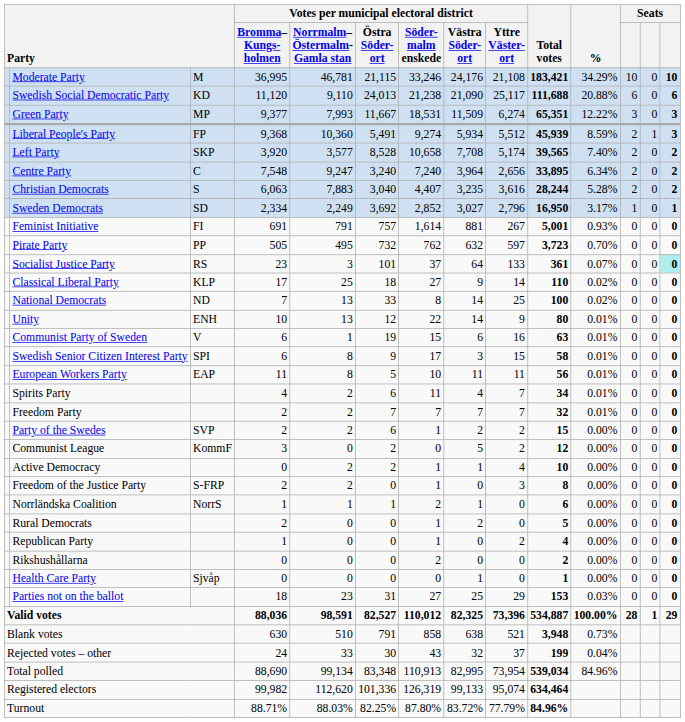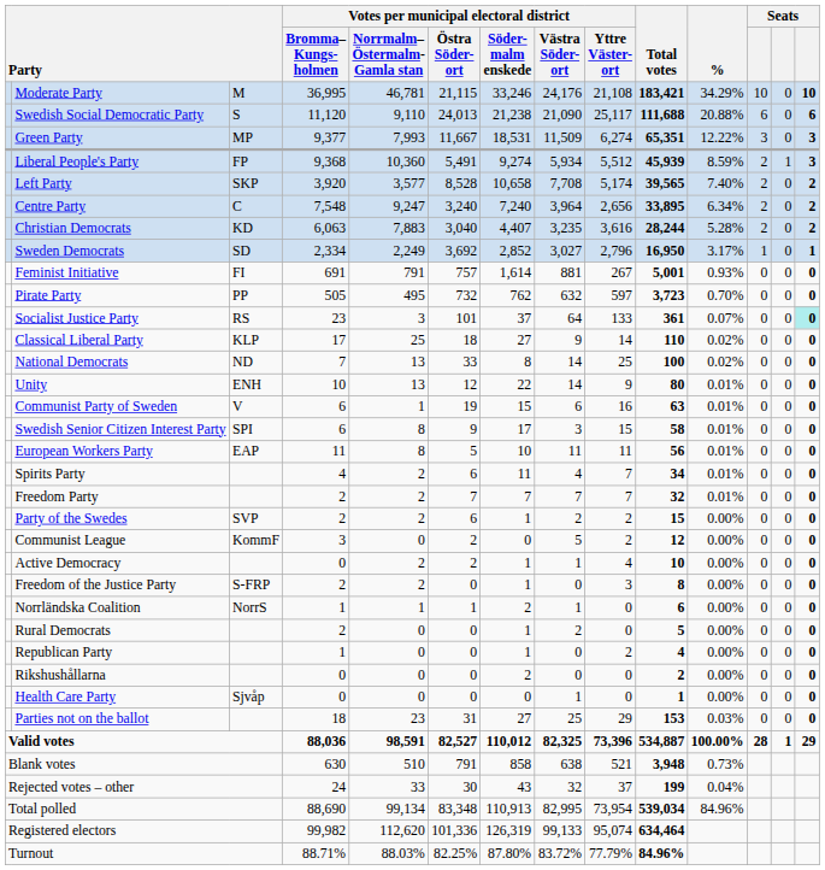 <table class="wikitable" border="1" style="text-align:right;">
 <tr>
 <th style="text-align:left;" valign=bottom rowspan=2 colspan=3>Party</th>
 <th colspan=6>Votes per municipal electoral district</th>
 <th align=center valign=bottom rowspan=2 width="50">Total votes</th>
 <th align=center valign=bottom rowspan=2 width="50">%</th>
 <th colspan=3>Seats</th>
 </tr>
 <tr>
 <th align=center valign=bottom width="50"><a href='#'>Bromma</a>–<a href='#'>Kungs- holmen</a></th>
 <th align=center valign=bottom width="50"><a href='#'>Norrmalm</a>–<a href='#'>Östermalm</a>- <a href='#'>Gamla stan</a></th>
 <th align=center valign=bottom width="50">Östra <a href='#'>Söder- ort</a></th>
 <th align=center valign=bottom width="50"><a href='#'>Söder- malm</a> enskede</th>
 <th align=center valign=bottom width="50">Västra <a href='#'>Söder- ort</a></th>
 <th align=center valign=bottom width="50">Yttre <a href='#'>Väster- ort</a></th>
 <th align=center valign=bottom width="20"><small></small></th>
 <th align=center valign=bottom width="20"><small><a href='#'></a></small></th>
 <th align=center valign=bottom width="20"><small></small></th>
 </tr>
 <tr style="background:#CEE0F2;">
 <td></td>
 <td align=left><a href='#'>Moderate Party</a></td>
 <td align=left>M</td>
 <td>36,995</td>
 <td>46,781</td>
 <td>21,115</td>
 <td>33,246</td>
 <td>24,176</td>
 <td>21,108</td>
 <td><strong>183,421</strong></td>
 <td>34.29%</td>
 <td>10</td>
 <td>0</td>
 <td><strong>10</strong></td>
 </tr>
 <tr style="background:#CEE0F2;">
 <td></td>
 <td align=left style="white-space: nowrap;"><a href='#'>Swedish Social Democratic Party</a></td>
-<td align=left>KD</td>
+<td align=left>S</td>
 <td>11,120</td>
 <td>9,110</td>
 <td>24,013</td>
 <td>21,238</td>
 <td>21,090</td>
 <td>25,117</td>
 <td><strong>111,688</strong></td>
 <td>20.88%</td>
 <td>6</td>
 <td>0</td>
 <td><strong>6</strong></td>
 </tr>
 <tr style="background:#CEE0F2;">
 <td></td>
 <td align=left><a href='#'>Green Party</a></td>
 <td align=left>MP</td>
 <td>9,377</td>
 <td>7,993</td>
 <td>11,667</td>
 <td>18,531</td>
 <td>11,509</td>
 <td>6,274</td>
 <td><strong>65,351</strong></td>
 <td>12.22%</td>
 <td>3</td>
 <td>0</td>
 <td><strong>3</strong></td>
 </tr>
 <tr style="background:#CEE0F2; border-top:3px solid darkgray;">
 <td></td>
 <td align=left><a href='#'>Liberal People's Party</a></td>
 <td align=left>FP</td>
 <td>9,368</td>
 <td>10,360</td>
 <td>5,491</td>
 <td>9,274</td>
 <td>5,934</td>
 <td>5,512</td>
 <td><strong>45,939</strong></td>
 <td>8.59%</td>
 <td>2</td>
 <td>1</td>
 <td><strong>3</strong></td>
 </tr>
 <tr style="background:#CEE0F2;">
 <td></td>
 <td align=left><a href='#'>Left Party</a></td>
 <td align=left>SKP</td>
 <td>3,920</td>
 <td>3,577</td>
 <td>8,528</td>
 <td>10,658</td>
 <td>7,708</td>
 <td>5,174</td>
 <td><strong>39,565</strong></td>
 <td>7.40%</td>
 <td>2</td>
 <td>0</td>
 <td><strong>2</strong></td>
 </tr>
 <tr style="background:#CEE0F2;">
 <td></td>
 <td align=left><a href='#'>Centre Party</a></td>
 <td align=left>C</td>
 <td>7,548</td>
 <td>9,247</td>
 <td>3,240</td>
 <td>7,240</td>
 <td>3,964</td>
 <td>2,656</td>
 <td><strong>33,895</strong></td>
 <td>6.34%</td>
 <td>2</td>
 <td>0</td>
 <td><strong>2</strong></td>
 </tr>
 <tr style="background:#CEE0F2;">
 <td></td>
 <td align=left><a href='#'>Christian Democrats</a></td>
-<td align=left>S</td>
+<td align=left>KD</td>
 <td>6,063</td>
 <td>7,883</td>
 <td>3,040</td>
 <td>4,407</td>
 <td>3,235</td>
 <td>3,616</td>
 <td><strong>28,244</strong></td>
 <td>5.28%</td>
 <td>2</td>
 <td>0</td>
 <td><strong>2</strong></td>
 </tr>
 <tr style="background:#CEE0F2;">
 <td></td>
 <td align=left><a href='#'>Sweden Democrats</a></td>
 <td align=left>SD</td>
 <td>2,334</td>
 <td>2,249</td>
 <td>3,692</td>
 <td>2,852</td>
 <td>3,027</td>
 <td>2,796</td>
 <td><strong>16,950</strong></td>
 <td>3.17%</td>
 <td>1</td>
 <td>0</td>
 <td><strong>1</strong></td>
 </tr>
 <tr>
 <td></td>
 <td align=left><a href='#'>Feminist Initiative</a></td>
 <td align=left>FI</td>
 <td>691</td>
 <td>791</td>
 <td>757</td>
 <td>1,614</td>
 <td>881</td>
 <td>267</td>
 <td><strong>5,001</strong></td>
 <td>0.93%</td>
 <td>0</td>
 <td>0</td>
 <td><strong>0</strong></td>
 </tr>
 <tr>
 <td></td>
 <td align=left><a href='#'>Pirate Party</a></td>
 <td align=left>PP</td>
 <td>505</td>
 <td>495</td>
 <td>732</td>
 <td>762</td>
 <td>632</td>
 <td>597</td>
 <td><strong>3,723</strong></td>
 <td>0.70%</td>
 <td>0</td>
 <td>0</td>
 <td><strong>0</strong></td>
 </tr>
 <tr>
 <td></td>
 <td align=left><a href='#'>Socialist Justice Party</a></td>
 <td align=left>RS</td>
 <td>23</td>
 <td>3</td>
 <td>101</td>
 <td>37</td>
 <td>64</td>
 <td>133</td>
 <td><strong>361</strong></td>
 <td>0.07%</td>
 <td>0</td>
 <td>0</td>
 <td style="background: paleturquoise;"><strong>0</strong></td>
 </tr>
 <tr>
 <td></td>
 <td align=left><a href='#'>Classical Liberal Party</a></td>
 <td align=left>KLP</td>
 <td>17</td>
 <td>25</td>
 <td>18</td>
 <td>27</td>
 <td>9</td>
 <td>14</td>
 <td><strong>110</strong></td>
 <td>0.02%</td>
 <td>0</td>
 <td>0</td>
 <td><strong>0</strong></td>
 </tr>
 <tr>
 <td></td>
 <td align=left><a href='#'>National Democrats</a></td>
 <td align=left>ND</td>
 <td>7</td>
 <td>13</td>
 <td>33</td>
 <td>8</td>
 <td>14</td>
 <td>25</td>
 <td><strong>100</strong></td>
 <td>0.02%</td>
 <td>0</td>
 <td>0</td>
 <td><strong>0</strong></td>
 </tr>
 <tr>
 <td></td>
 <td align=left><a href='#'>Unity</a></td>
 <td align=left>ENH</td>
 <td>10</td>
 <td>13</td>
 <td>12</td>
 <td>22</td>
 <td>14</td>
 <td>9</td>
 <td><strong>80</strong></td>
 <td>0.01%</td>
 <td>0</td>
 <td>0</td>
 <td><strong>0</strong></td>
 </tr>
 <tr>
 <td></td>
 <td align=left><a href='#'>Communist Party of Sweden</a></td>
 <td align=left>V</td>
 <td>6</td>
 <td>1</td>
 <td>19</td>
 <td>15</td>
 <td>6</td>
 <td>16</td>
 <td><strong>63</strong></td>
 <td>0.01%</td>
 <td>0</td>
 <td>0</td>
 <td><strong>0</strong></td>
 </tr>
 <tr>
 <td></td>
 <td align=left><a href='#'>Swedish Senior Citizen Interest Party</a></td>
 <td align=left>SPI</td>
 <td>6</td>
 <td>8</td>
 <td>9</td>
 <td>17</td>
 <td>3</td>
 <td>15</td>
 <td><strong>58</strong></td>
 <td>0.01%</td>
 <td>0</td>
 <td>0</td>
 <td><strong>0</strong></td>
 </tr>
 <tr>
 <td></td>
 <td align=left><a href='#'>European Workers Party</a></td>
 <td align=left>EAP</td>
 <td>11</td>
 <td>8</td>
 <td>5</td>
 <td>10</td>
 <td>11</td>
 <td>11</td>
 <td><strong>56</strong></td>
 <td>0.01%</td>
 <td>0</td>
 <td>0</td>
 <td><strong>0</strong></td>
 </tr>
 <tr>
 <td></td>
 <td align=left>Spirits Party</td>
 <td></td>
 <td>4</td>
 <td>2</td>
 <td>6</td>
 <td>11</td>
 <td>4</td>
 <td>7</td>
 <td><strong>34</strong></td>
 <td>0.01%</td>
 <td>0</td>
 <td>0</td>
 <td><strong>0</strong></td>
 </tr>
 <tr>
 <td></td>
 <td align=left>Freedom Party</td>
 <td></td>
 <td>2</td>
 <td>2</td>
 <td>7</td>
 <td>7</td>
 <td>7</td>
 <td>7</td>
 <td><strong>32</strong></td>
 <td>0.01%</td>
 <td>0</td>
 <td>0</td>
 <td><strong>0</strong></td>
 </tr>
 <tr>
 <td></td>
 <td align=left><a href='#'>Party of the Swedes</a></td>
 <td align=left>SVP</td>
 <td>2</td>
 <td>2</td>
 <td>6</td>
 <td>1</td>
 <td>2</td>
 <td>2</td>
 <td><strong>15</strong></td>
 <td>0.00%</td>
 <td>0</td>
 <td>0</td>
 <td><strong>0</strong></td>
 </tr>
 <tr>
 <td></td>
 <td align=left>Communist League</td>
 <td align=left>KommF</td>
 <td>3</td>
 <td>0</td>
 <td>2</td>
 <td>0</td>
 <td>5</td>
 <td>2</td>
 <td><strong>12</strong></td>
 <td>0.00%</td>
 <td>0</td>
 <td>0</td>
 <td><strong>0</strong></td>
 </tr>
 <tr>
 <td></td>
 <td align=left>Active Democracy</td>
 <td></td>
 <td>0</td>
 <td>2</td>
 <td>2</td>
 <td>1</td>
 <td>1</td>
 <td>4</td>
 <td><strong>10</strong></td>
 <td>0.00%</td>
 <td>0</td>
 <td>0</td>
 <td><strong>0</strong></td>
 </tr>
 <tr>
 <td></td>
 <td align=left>Freedom of the Justice Party</td>
 <td align=left>S-FRP</td>
 <td>2</td>
 <td>2</td>
 <td>0</td>
 <td>1</td>
 <td>0</td>
 <td>3</td>
 <td><strong>8</strong></td>
 <td>0.00%</td>
 <td>0</td>
 <td>0</td>
 <td><strong>0</strong></td>
 </tr>
 <tr>
 <td></td>
 <td align=left>Norrländska Coalition</td>
 <td align=left>NorrS</td>
 <td>1</td>
 <td>1</td>
 <td>1</td>
 <td>2</td>
 <td>1</td>
 <td>0</td>
 <td><strong>6</strong></td>
 <td>0.00%</td>
 <td>0</td>
 <td>0</td>
 <td><strong>0</strong></td>
 </tr>
 <tr>
 <td></td>
 <td align=left>Rural Democrats</td>
 <td></td>
 <td>2</td>
 <td>0</td>
 <td>0</td>
 <td>1</td>
 <td>2</td>
 <td>0</td>
 <td><strong>5</strong></td>
 <td>0.00%</td>
 <td>0</td>
 <td>0</td>
 <td><strong>0</strong></td>
 </tr>
 <tr>
 <td></td>
 <td align=left>Republican Party</td>
 <td></td>
 <td>1</td>
 <td>0</td>
 <td>0</td>
 <td>1</td>
 <td>0</td>
 <td>2</td>
 <td><strong>4</strong></td>
 <td>0.00%</td>
 <td>0</td>
 <td>0</td>
 <td><strong>0</strong></td>
 </tr>
 <tr>
 <td></td>
 <td align=left>Rikshushållarna</td>
 <td></td>
 <td>0</td>
 <td>0</td>
 <td>0</td>
 <td>2</td>
 <td>0</td>
 <td>0</td>
 <td><strong>2</strong></td>
 <td>0.00%</td>
 <td>0</td>
 <td>0</td>
 <td><strong>0</strong></td>
 </tr>
 <tr>
 <td></td>
 <td align=left><a href='#'>Health Care Party</a></td>
 <td align=left>Sjvåp</td>
 <td>0</td>
 <td>0</td>
 <td>0</td>
 <td>0</td>
 <td>1</td>
 <td>0</td>
 <td><strong>1</strong></td>
 <td>0.00%</td>
 <td>0</td>
 <td>0</td>
 <td><strong>0</strong></td>
 </tr>
 <tr>
 <td></td>
 <td align=left><a href='#'>Parties not on the ballot</a></td>
 <td></td>
 <td>18</td>
 <td>23</td>
 <td>31</td>
 <td>27</td>
 <td>25</td>
 <td>29</td>
 <td><strong>153</strong></td>
 <td>0.03%</td>
 <td>0</td>
 <td>0</td>
 <td><strong>0</strong></td>
 </tr>
 <tr style="font-weight:bold">
 <td align=left colspan=3>Valid votes</td>
 <td>88,036</td>
 <td>98,591</td>
 <td>82,527</td>
 <td>110,012</td>
 <td>82,325</td>
 <td>73,396</td>
 <td>534,887</td>
 <td>100.00%</td>
 <td>28</td>
 <td>1</td>
 <td>29</td>
 </tr>
 <tr>
 <td align=left colspan=3>Blank votes</td>
 <td>630</td>
 <td>510</td>
 <td>791</td>
 <td>858</td>
 <td>638</td>
 <td>521</td>
 <td><strong>3,948</strong></td>
 <td>0.73%</td>
 <td></td>
 <td></td>
 <td></td>
 </tr>
 <tr>
 <td align=left colspan=3>Rejected votes – other</td>
 <td>24</td>
 <td>33</td>
 <td>30</td>
 <td>43</td>
 <td>32</td>
 <td>37</td>
 <td><strong>199</strong></td>
 <td>0.04%</td>
 <td></td>
 <td></td>
 <td></td>
 </tr>
 <tr>
 <td align=left colspan=3>Total polled</td>
 <td>88,690</td>
 <td>99,134</td>
 <td>83,348</td>
 <td>110,913</td>
 <td>82,995</td>
 <td>73,954</td>
 <td><strong>539,034</strong></td>
 <td>84.96%</td>
 <td></td>
 <td></td>
 <td></td>
 </tr>
 <tr>
 <td align=left colspan=3>Registered electors</td>
 <td>99,982</td>
 <td>112,620</td>
 <td>101,336</td>
 <td>126,319</td>
 <td>99,133</td>
 <td>95,074</td>
 <td><strong>634,464</strong></td>
 <td></td>
 <td></td>
 <td></td>
 <td></td>
 </tr>
 <tr>
 <td align=left colspan=3>Turnout</td>
 <td>88.71%</td>
 <td>88.03%</td>
 <td>82.25%</td>
 <td>87.80%</td>
 <td>83.72%</td>
 <td>77.79%</td>
 <td><strong>84.96%</strong></td>
 <td></td>
 <td></td>
 <td></td>
 <td></td>
 </tr>
 </table>
